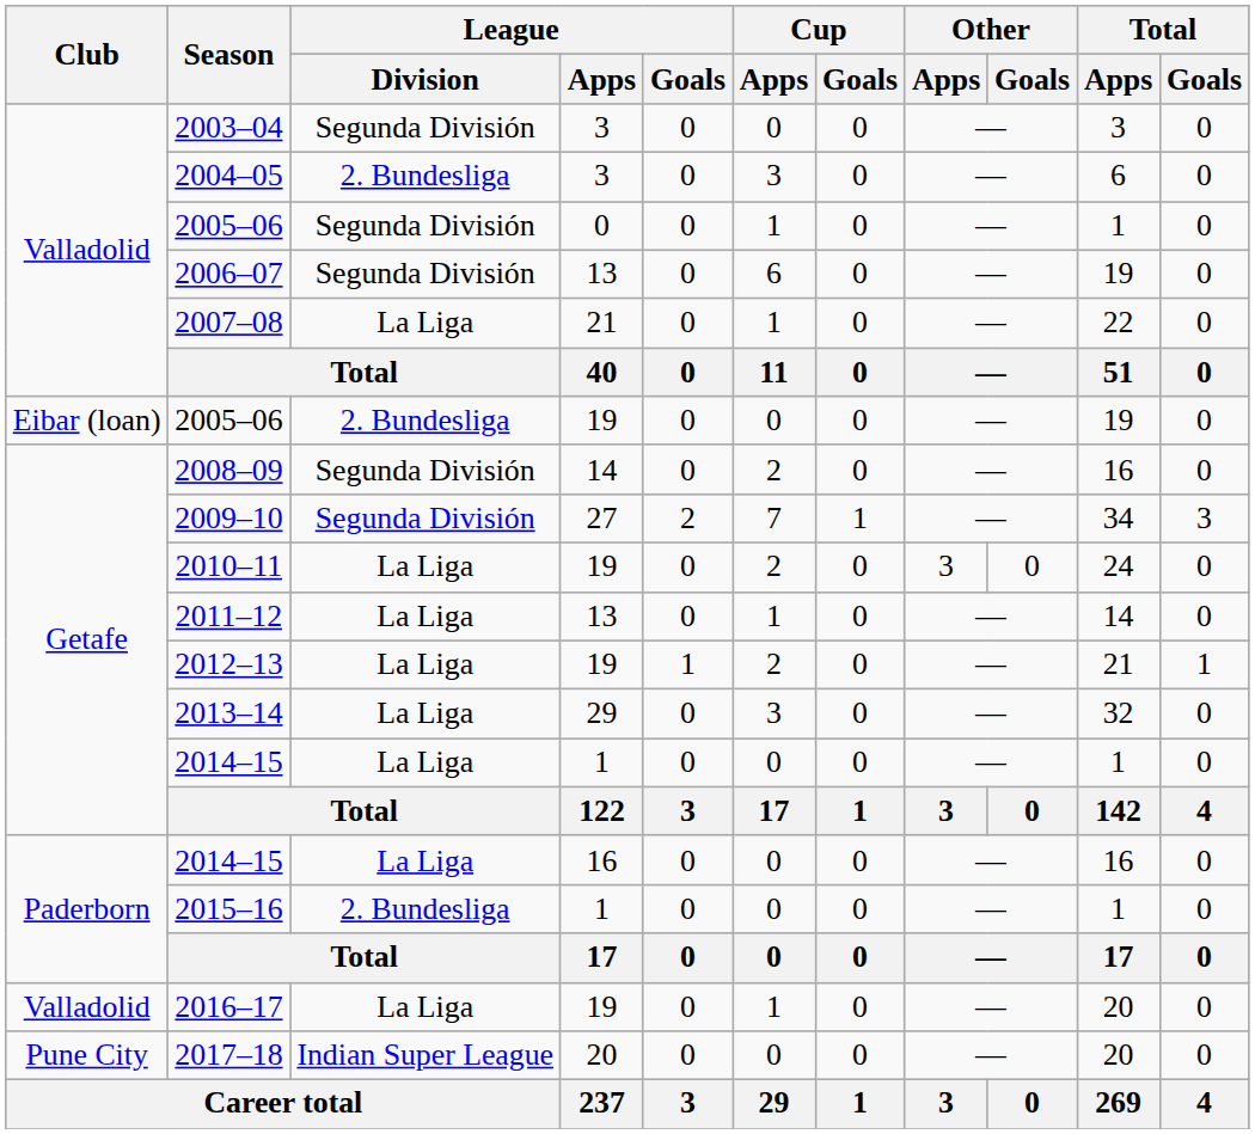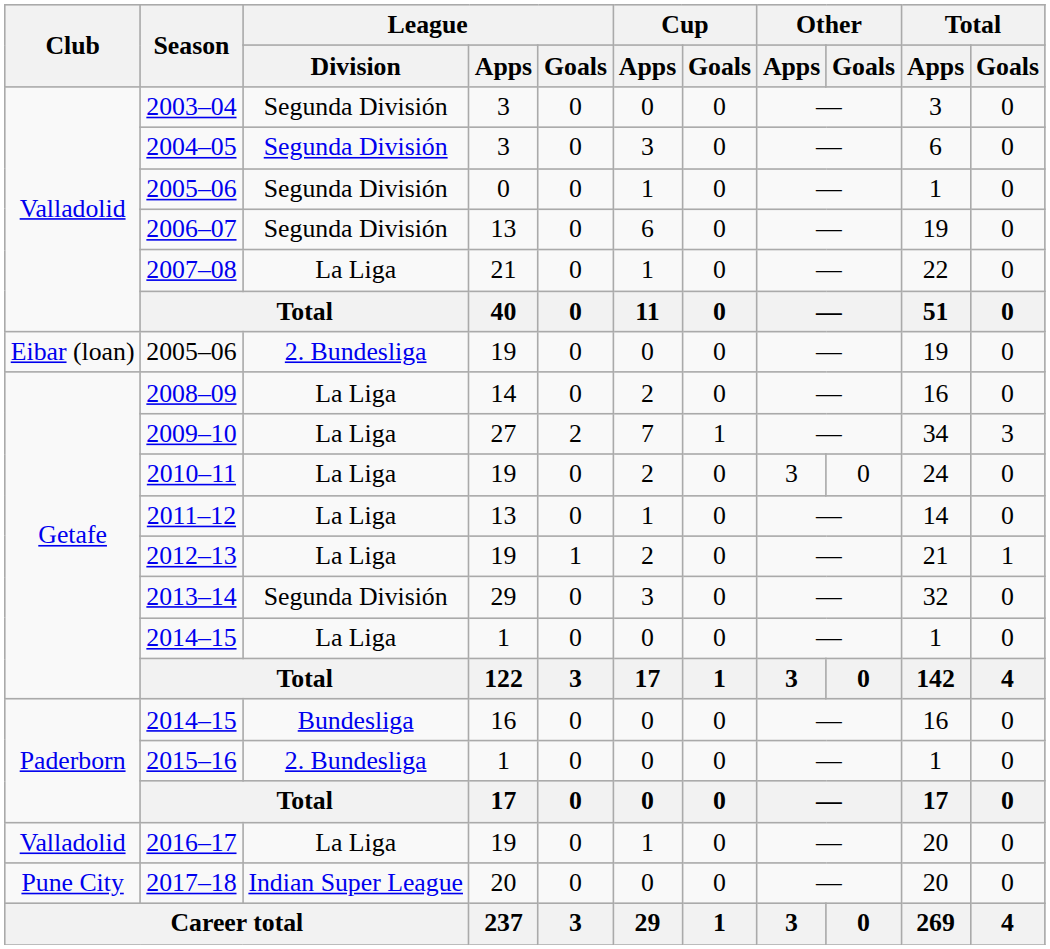 <table class="wikitable" style="text-align: center;">
 <tr>
 <th rowspan="2">Club</th>
 <th rowspan="2">Season</th>
 <th colspan="3">League</th>
 <th colspan="2">Cup</th>
 <th colspan="2">Other</th>
 <th colspan="2">Total</th>
 </tr>
 <tr>
 <th>Division</th>
 <th>Apps</th>
 <th>Goals</th>
 <th>Apps</th>
 <th>Goals</th>
 <th>Apps</th>
 <th>Goals</th>
 <th>Apps</th>
 <th>Goals</th>
 </tr>
 <tr>
 <td rowspan="6"><a href='#'>Valladolid</a></td>
 <td><a href='#'>2003–04</a></td>
 <td>Segunda División</td>
 <td>3</td>
 <td>0</td>
 <td>0</td>
 <td>0</td>
 <td colspan="2">—</td>
 <td>3</td>
 <td>0</td>
 </tr>
 <tr>
 <td><a href='#'>2004–05</a></td>
-<td><a href='#'>2. Bundesliga</a></td>
+<td><a href='#'>Segunda División</a></td>
 <td>3</td>
 <td>0</td>
 <td>3</td>
 <td>0</td>
 <td colspan="2">—</td>
 <td>6</td>
 <td>0</td>
 </tr>
 <tr>
 <td><a href='#'>2005–06</a></td>
 <td>Segunda División</td>
 <td>0</td>
 <td>0</td>
 <td>1</td>
 <td>0</td>
 <td colspan="2">—</td>
 <td>1</td>
 <td>0</td>
 </tr>
 <tr>
 <td><a href='#'>2006–07</a></td>
 <td>Segunda División</td>
 <td>13</td>
 <td>0</td>
 <td>6</td>
 <td>0</td>
 <td colspan="2">—</td>
 <td>19</td>
 <td>0</td>
 </tr>
 <tr>
 <td><a href='#'>2007–08</a></td>
 <td>La Liga</td>
 <td>21</td>
 <td>0</td>
 <td>1</td>
 <td>0</td>
 <td colspan="2">—</td>
 <td>22</td>
 <td>0</td>
 </tr>
 <tr>
 <th colspan="2">Total</th>
 <th>40</th>
 <th>0</th>
 <th>11</th>
 <th>0</th>
 <th colspan="2">—</th>
 <th>51</th>
 <th>0</th>
 </tr>
 <tr>
 <td><a href='#'>Eibar</a> (loan)</td>
 <td>2005–06</td>
 <td><a href='#'>2. Bundesliga</a></td>
 <td>19</td>
 <td>0</td>
 <td>0</td>
 <td>0</td>
 <td colspan="2">—</td>
 <td>19</td>
 <td>0</td>
 </tr>
 <tr>
 <td rowspan="8"><a href='#'>Getafe</a></td>
 <td><a href='#'>2008–09</a></td>
-<td>Segunda División</td>
+<td>La Liga</td>
 <td>14</td>
 <td>0</td>
 <td>2</td>
 <td>0</td>
 <td colspan="2">—</td>
 <td>16</td>
 <td>0</td>
 </tr>
 <tr>
 <td><a href='#'>2009–10</a></td>
-<td><a href='#'>Segunda División</a></td>
+<td>La Liga</td>
 <td>27</td>
 <td>2</td>
 <td>7</td>
 <td>1</td>
 <td colspan="2">—</td>
 <td>34</td>
 <td>3</td>
 </tr>
 <tr>
 <td><a href='#'>2010–11</a></td>
 <td>La Liga</td>
 <td>19</td>
 <td>0</td>
 <td>2</td>
 <td>0</td>
 <td>3</td>
 <td>0</td>
 <td>24</td>
 <td>0</td>
 </tr>
 <tr>
 <td><a href='#'>2011–12</a></td>
 <td>La Liga</td>
 <td>13</td>
 <td>0</td>
 <td>1</td>
 <td>0</td>
 <td colspan="2">—</td>
 <td>14</td>
 <td>0</td>
 </tr>
 <tr>
 <td><a href='#'>2012–13</a></td>
 <td>La Liga</td>
 <td>19</td>
 <td>1</td>
 <td>2</td>
 <td>0</td>
 <td colspan="2">—</td>
 <td>21</td>
 <td>1</td>
 </tr>
 <tr>
 <td><a href='#'>2013–14</a></td>
-<td>La Liga</td>
+<td>Segunda División</td>
 <td>29</td>
 <td>0</td>
 <td>3</td>
 <td>0</td>
 <td colspan="2">—</td>
 <td>32</td>
 <td>0</td>
 </tr>
 <tr>
 <td><a href='#'>2014–15</a></td>
 <td>La Liga</td>
 <td>1</td>
 <td>0</td>
 <td>0</td>
 <td>0</td>
 <td colspan="2">—</td>
 <td>1</td>
 <td>0</td>
 </tr>
 <tr>
 <th colspan="2">Total</th>
 <th>122</th>
 <th>3</th>
 <th>17</th>
 <th>1</th>
 <th>3</th>
 <th>0</th>
 <th>142</th>
 <th>4</th>
 </tr>
 <tr>
 <td rowspan="3"><a href='#'>Paderborn</a></td>
 <td><a href='#'>2014–15</a></td>
-<td><a href='#'>La Liga</a></td>
+<td><a href='#'>Bundesliga</a></td>
 <td>16</td>
 <td>0</td>
 <td>0</td>
 <td>0</td>
 <td colspan="2">—</td>
 <td>16</td>
 <td>0</td>
 </tr>
 <tr>
 <td><a href='#'>2015–16</a></td>
 <td><a href='#'>2. Bundesliga</a></td>
 <td>1</td>
 <td>0</td>
 <td>0</td>
 <td>0</td>
 <td colspan="2">—</td>
 <td>1</td>
 <td>0</td>
 </tr>
 <tr>
 <th colspan="2">Total</th>
 <th>17</th>
 <th>0</th>
 <th>0</th>
 <th>0</th>
 <th colspan="2">—</th>
 <th>17</th>
 <th>0</th>
 </tr>
 <tr>
 <td><a href='#'>Valladolid</a></td>
 <td><a href='#'>2016–17</a></td>
 <td>La Liga</td>
 <td>19</td>
 <td>0</td>
 <td>1</td>
 <td>0</td>
 <td colspan="2">—</td>
 <td>20</td>
 <td>0</td>
 </tr>
 <tr>
 <td><a href='#'>Pune City</a></td>
 <td><a href='#'>2017–18</a></td>
 <td><a href='#'>Indian Super League</a></td>
 <td>20</td>
 <td>0</td>
 <td>0</td>
 <td>0</td>
 <td colspan="2">—</td>
 <td>20</td>
 <td>0</td>
 </tr>
 <tr>
 <th colspan="3">Career total</th>
 <th>237</th>
 <th>3</th>
 <th>29</th>
 <th>1</th>
 <th>3</th>
 <th>0</th>
 <th>269</th>
 <th>4</th>
 </tr>
 </table>
